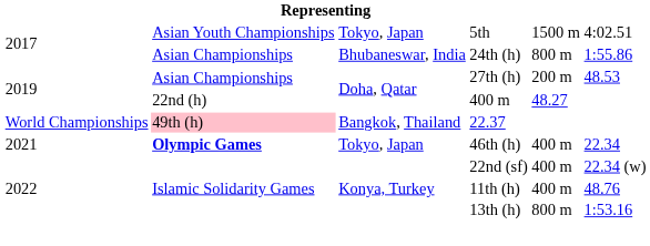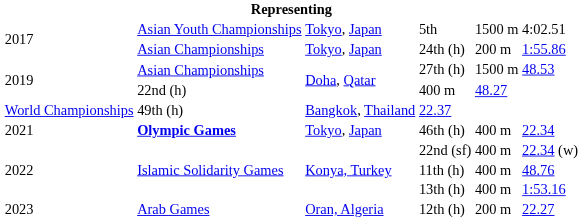 <table>
 <tr>
 <th colspan="6">Representing </th>
 </tr>
 <tr>
 <td rowspan=2>2017</td>
 <td><a href='#'>Asian Youth Championships</a></td>
 <td><a href='#'>Tokyo</a>, <a href='#'>Japan</a></td>
 <td>5th</td>
 <td>1500 m</td>
 <td>4:02.51</td>
 </tr>
 <tr>
 <td><a href='#'>Asian Championships</a></td>
-<td><a href='#'>Bhubaneswar</a>, <a href='#'>India</a></td>
+<td><a href='#'>Tokyo</a>, <a href='#'>Japan</a></td>
 <td>24th (h)</td>
-<td>800 m</td>
+<td>200 m</td>
 <td><a href='#'>1:55.86</a></td>
 </tr>
 <tr>
 <td rowspan=3>2019</td>
 <td rowspan=2><a href='#'>Asian Championships</a></td>
 <td rowspan=3><a href='#'>Doha</a>, <a href='#'>Qatar</a></td>
 <td>27th (h)</td>
-<td>200 m</td>
+<td>1500 m</td>
 <td><a href='#'>48.53</a></td>
 </tr>
 <tr>
 </tr>
 <tr>
 <td>22nd (h)</td>
 <td>400 m</td>
 <td><a href='#'>48.27</a> </td>
 </tr>
 <tr>
 <td><a href='#'>World Championships</a></td>
-<td style="background: pink;">49th (h)</td>
+<td>49th (h)</td>
 <td><a href='#'>Bangkok</a>, <a href='#'>Thailand</a></td>
 <td><a href='#'>22.37</a> </td>
 </tr>
 <tr>
 <td>2021</td>
 <td><strong><a href='#'>Olympic Games</a></strong></td>
 <td><a href='#'>Tokyo</a>, <a href='#'>Japan</a></td>
 <td>46th (h)</td>
 <td>400 m</td>
 <td><a href='#'>22.34</a></td>
 </tr>
 <tr>
 <td rowspan=3>2022</td>
 <td rowspan=3><a href='#'>Islamic Solidarity Games</a></td>
 <td rowspan=3><a href='#'>Konya, Turkey</a></td>
 <td>22nd (sf)</td>
 <td>400 m</td>
 <td><a href='#'>22.34</a> (w)</td>
 </tr>
 <tr>
 <td>11th (h)</td>
 <td>400 m</td>
 <td><a href='#'>48.76</a></td>
 </tr>
 <tr>
 <td>13th (h)</td>
-<td>800 m</td>
+<td>400 m</td>
 <td><a href='#'>1:53.16</a></td>
 </tr>
+<tr>
+<td>2023</td>
+<td><a href='#'>Arab Games</a></td>
+<td><a href='#'>Oran, Algeria</a></td>
+<td>12th (h)</td>
+<td>200 m</td>
+<td><a href='#'>22.27</a></td>
+</tr>
 </table>
